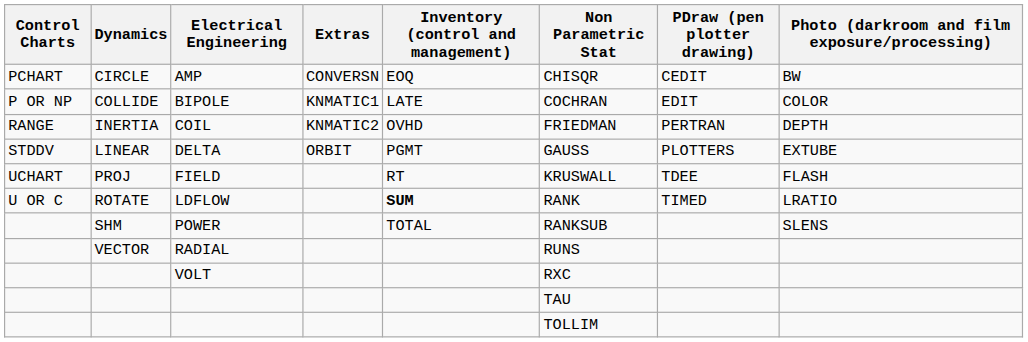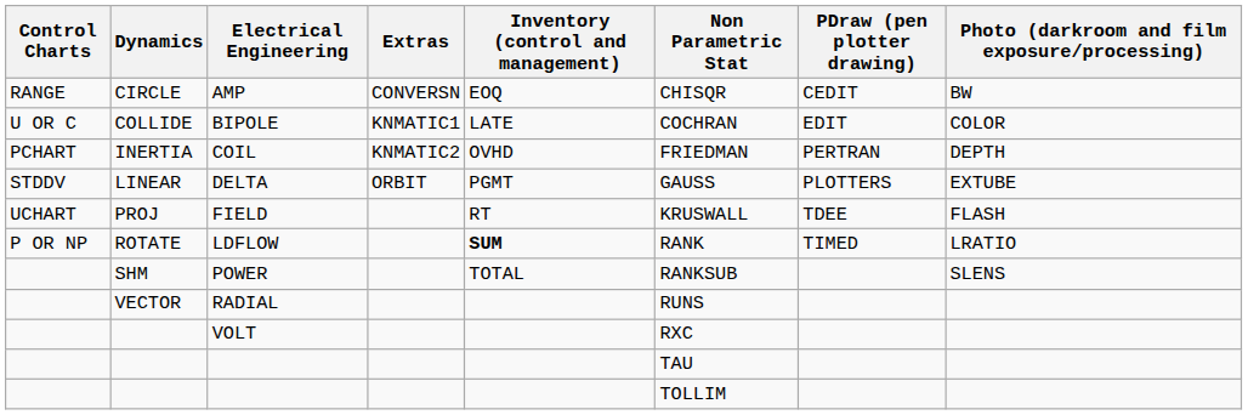 <table class="wikitable">
 <tr>
 <th>Control Charts</th>
 <th>Dynamics</th>
 <th>Electrical Engineering</th>
 <th>Extras</th>
 <th>Inventory (control and management)</th>
 <th>Non Parametric Stat</th>
 <th>PDraw (pen plotter drawing)</th>
 <th>Photo (darkroom and film exposure/processing)</th>
 </tr>
 <tr>
-<td>PCHART</td>
+<td>RANGE</td>
 <td>CIRCLE</td>
 <td>AMP</td>
 <td>CONVERSN</td>
 <td>EOQ</td>
 <td>CHISQR</td>
 <td>CEDIT</td>
 <td>BW</td>
 </tr>
 <tr>
-<td>P OR NP</td>
+<td>U OR C</td>
 <td>COLLIDE</td>
 <td>BIPOLE</td>
 <td>KNMATIC1</td>
 <td>LATE</td>
 <td>COCHRAN</td>
 <td>EDIT</td>
 <td>COLOR</td>
 </tr>
 <tr>
-<td>RANGE</td>
+<td>PCHART</td>
 <td>INERTIA</td>
 <td>COIL</td>
 <td>KNMATIC2</td>
 <td>OVHD</td>
 <td>FRIEDMAN</td>
 <td>PERTRAN</td>
 <td>DEPTH</td>
 </tr>
 <tr>
 <td>STDDV</td>
 <td>LINEAR</td>
 <td>DELTA</td>
 <td>ORBIT</td>
 <td>PGMT</td>
 <td>GAUSS</td>
 <td>PLOTTERS</td>
 <td>EXTUBE</td>
 </tr>
 <tr>
 <td>UCHART</td>
 <td>PROJ</td>
 <td>FIELD</td>
 <td></td>
 <td>RT</td>
 <td>KRUSWALL</td>
 <td>TDEE</td>
 <td>FLASH</td>
 </tr>
 <tr>
-<td>U OR C</td>
+<td>P OR NP</td>
 <td>ROTATE</td>
 <td>LDFLOW</td>
 <td></td>
 <td><strong>SUM</strong></td>
 <td>RANK</td>
 <td>TIMED</td>
 <td>LRATIO</td>
 </tr>
 <tr>
 <td></td>
 <td>SHM</td>
 <td>POWER</td>
 <td></td>
 <td>TOTAL</td>
 <td>RANKSUB</td>
 <td></td>
 <td>SLENS</td>
 </tr>
 <tr>
 <td></td>
 <td>VECTOR</td>
 <td>RADIAL</td>
 <td></td>
 <td></td>
 <td>RUNS</td>
 <td></td>
 <td></td>
 </tr>
 <tr>
 <td></td>
 <td></td>
 <td>VOLT</td>
 <td></td>
 <td></td>
 <td>RXC</td>
 <td></td>
 <td></td>
 </tr>
 <tr>
 <td></td>
 <td></td>
 <td></td>
 <td></td>
 <td></td>
 <td>TAU</td>
 <td></td>
 <td></td>
 </tr>
 <tr>
 <td></td>
 <td></td>
 <td></td>
 <td></td>
 <td></td>
 <td>TOLLIM</td>
 <td></td>
 <td></td>
 </tr>
 </table>
